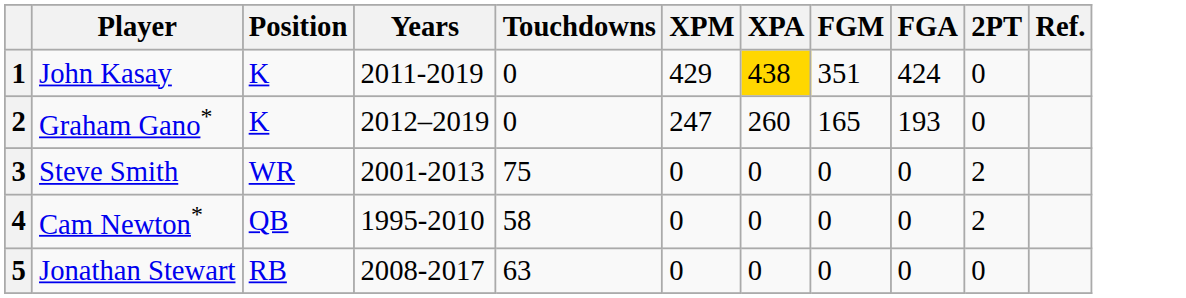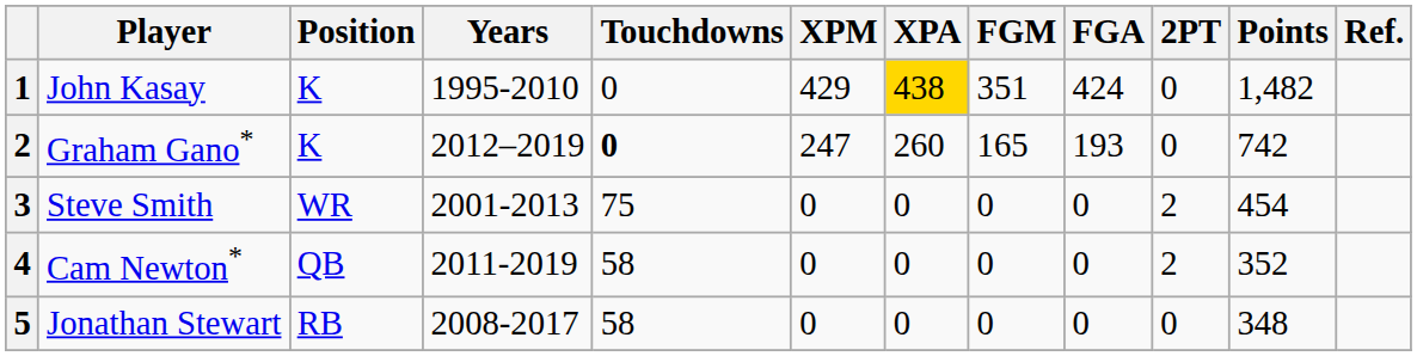 <table class="plainrowheaders sortable wikitable">
 <tr>
 <th scope="col" data-sort-type="number" class="unsortable"></th>
 <th scope="col">Player</th>
 <th scope="col">Position</th>
 <th scope="col">Years</th>
 <th scope="col">Touchdowns</th>
 <th scope="col">XPM</th>
 <th scope="col">XPA</th>
 <th scope="col">FGM</th>
 <th scope="col">FGA</th>
 <th scope="col">2PT</th>
+<th scope="col">Points</th>
 <th scope="col" class="unsortable">Ref.</th>
 </tr>
 <tr>
 <th scope=row style="text-align:center;">1</th>
 <td><a href='#'>John Kasay</a></td>
 <td><a href='#'>K</a></td>
-<td>2011-2019</td>
+<td>1995-2010</td>
 <td>0</td>
 <td>429</td>
 <td style="background: gold;">438</td>
 <td>351</td>
 <td>424</td>
 <td>0</td>
+<td>1,482</td>
 <td></td>
 </tr>
 <tr>
 <th scope=row style="text-align:center;">2</th>
 <td><a href='#'>Graham Gano</a><sup>*</sup></td>
 <td><a href='#'>K</a></td>
 <td>2012–2019</td>
-<td>0</td>
+<td><strong>0</strong></td>
 <td>247</td>
 <td>260</td>
 <td>165</td>
 <td>193</td>
 <td>0</td>
+<td>742</td>
 <td></td>
 </tr>
 <tr>
 <th scope=row style="text-align:center;">3</th>
 <td><a href='#'>Steve Smith</a></td>
 <td><a href='#'>WR</a></td>
 <td>2001-2013</td>
 <td>75</td>
 <td>0</td>
 <td>0</td>
 <td>0</td>
 <td>0</td>
 <td>2</td>
+<td>454</td>
 <td></td>
 </tr>
 <tr>
 <th scope=row style="text-align:center;">4</th>
 <td><a href='#'>Cam Newton</a><sup>*</sup></td>
 <td><a href='#'>QB</a></td>
-<td>1995-2010</td>
+<td>2011-2019</td>
 <td>58</td>
 <td>0</td>
 <td>0</td>
 <td>0</td>
 <td>0</td>
 <td>2</td>
+<td>352</td>
 <td></td>
 </tr>
 <tr>
 <th scope=row style="text-align:center;">5</th>
 <td><a href='#'>Jonathan Stewart</a></td>
 <td><a href='#'>RB</a></td>
 <td>2008-2017</td>
-<td>63</td>
+<td>58</td>
 <td>0</td>
 <td>0</td>
 <td>0</td>
 <td>0</td>
 <td>0</td>
+<td>348</td>
 <td></td>
 </tr>
 </table>
